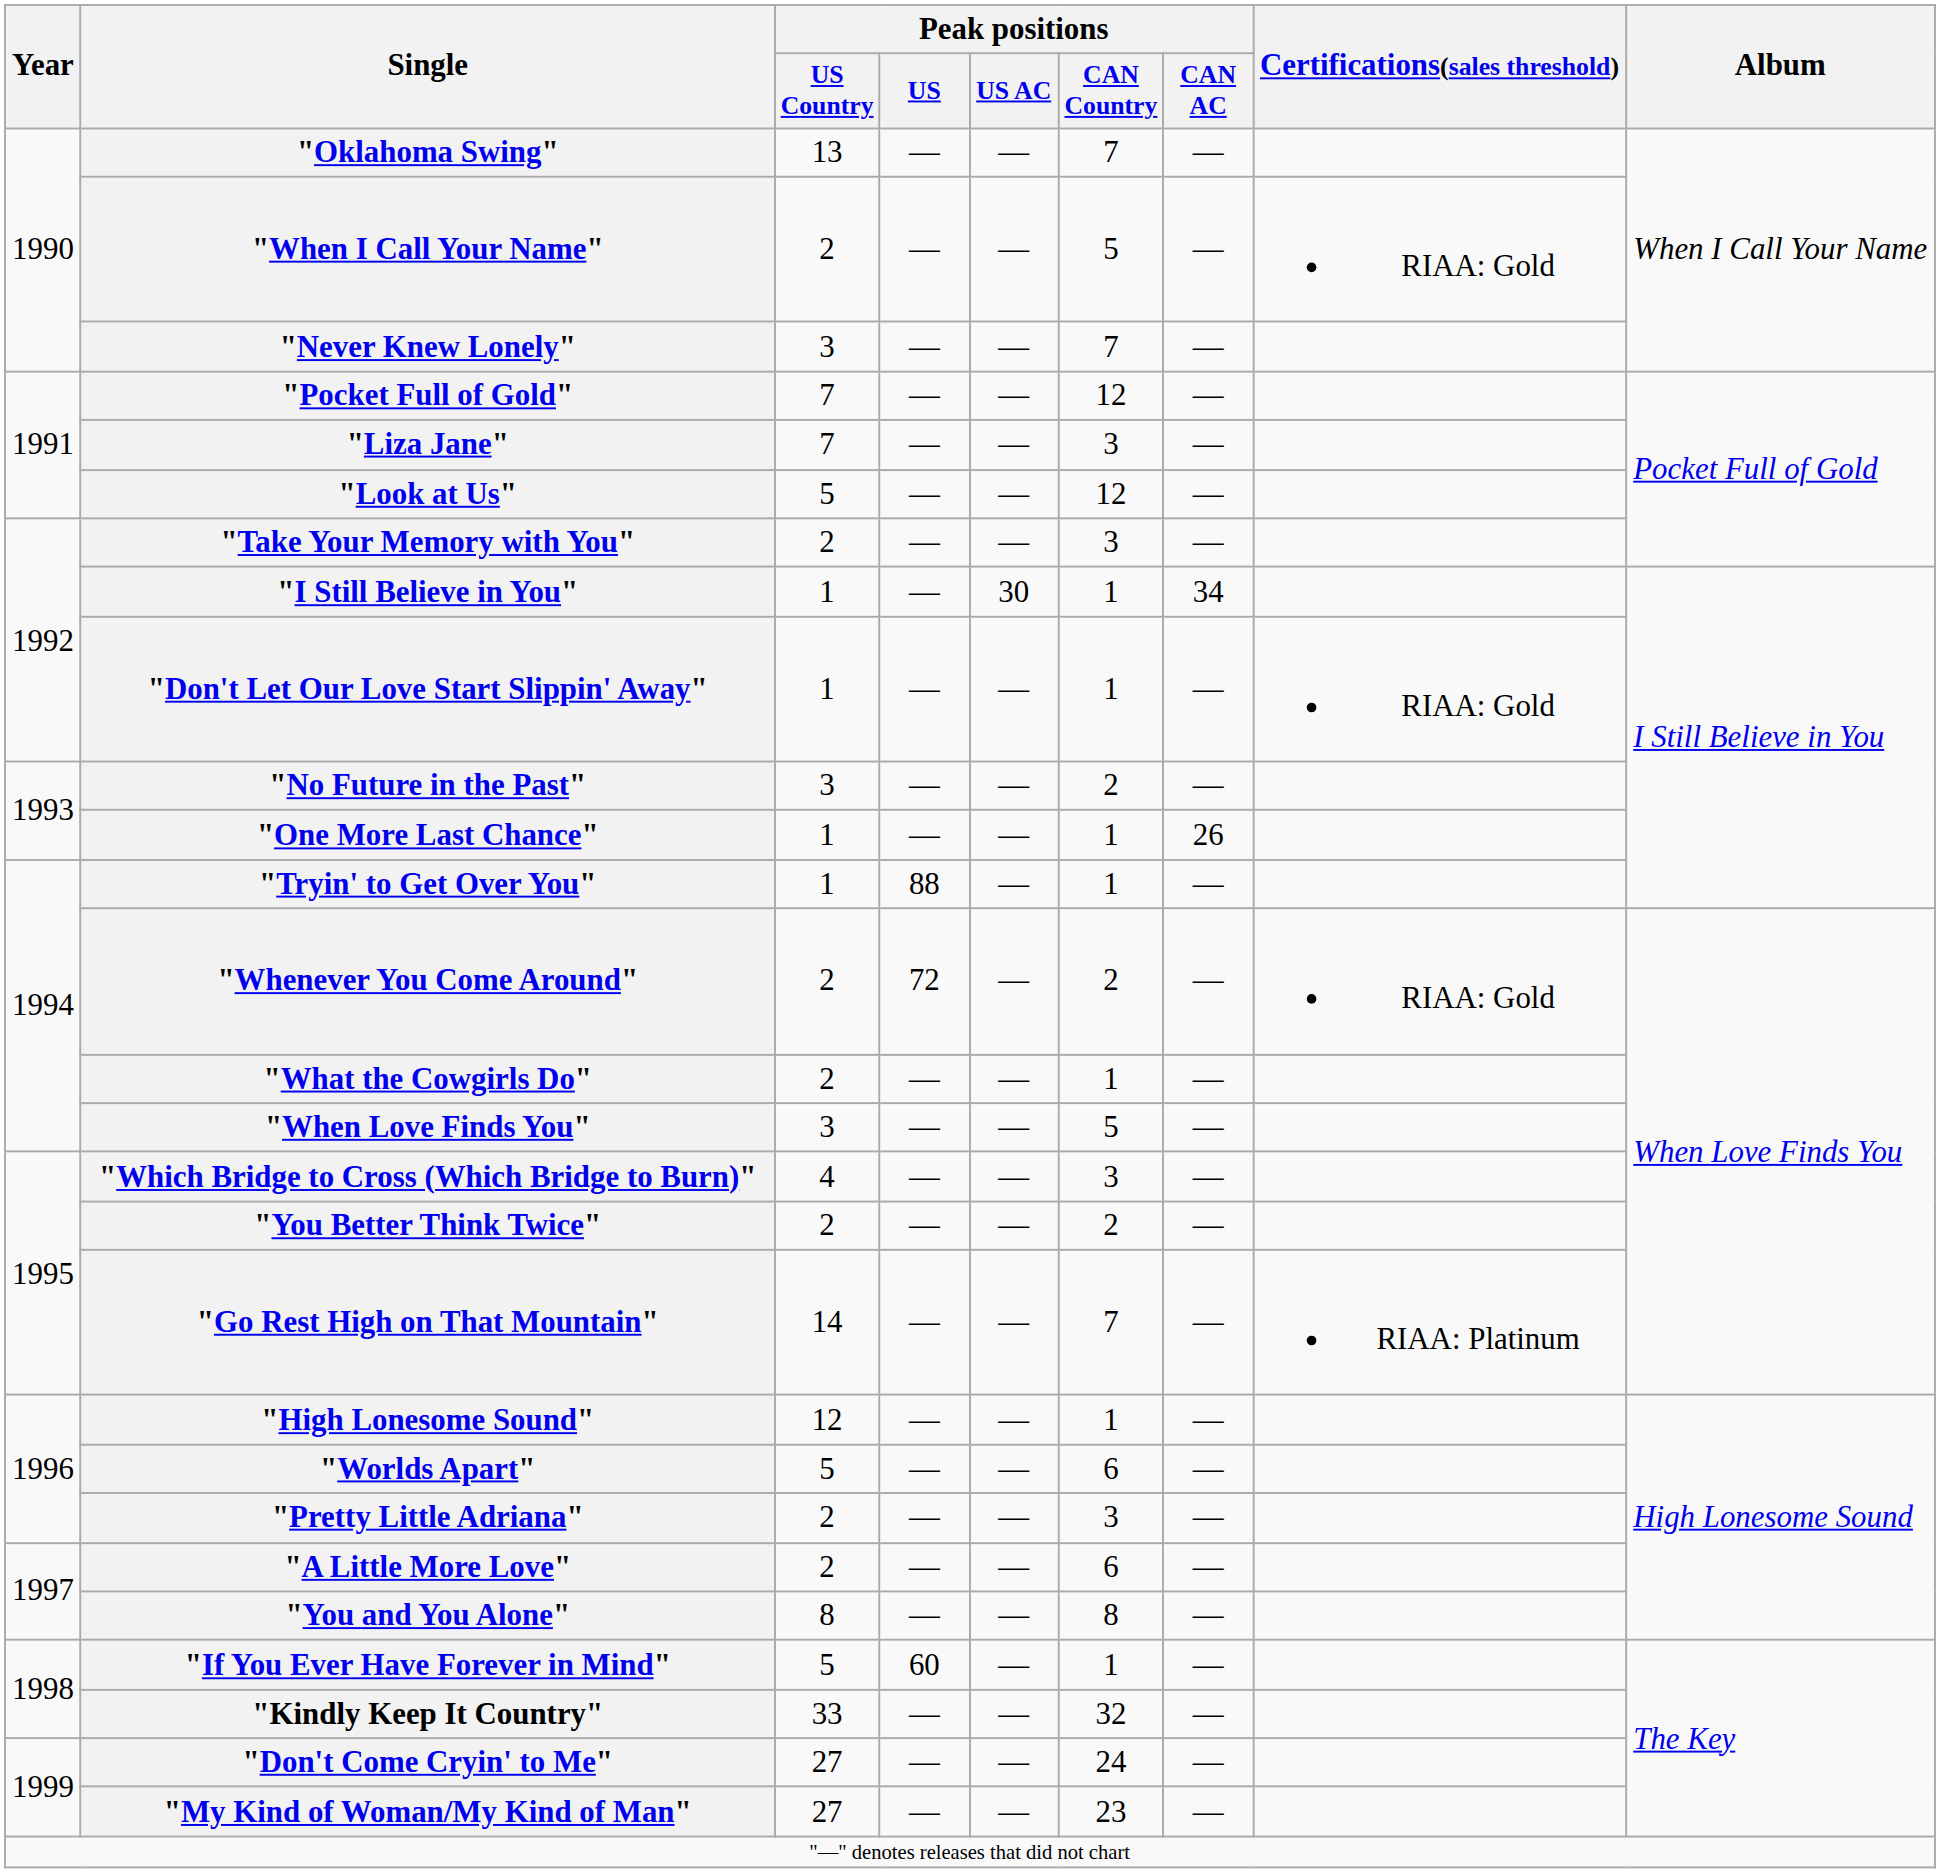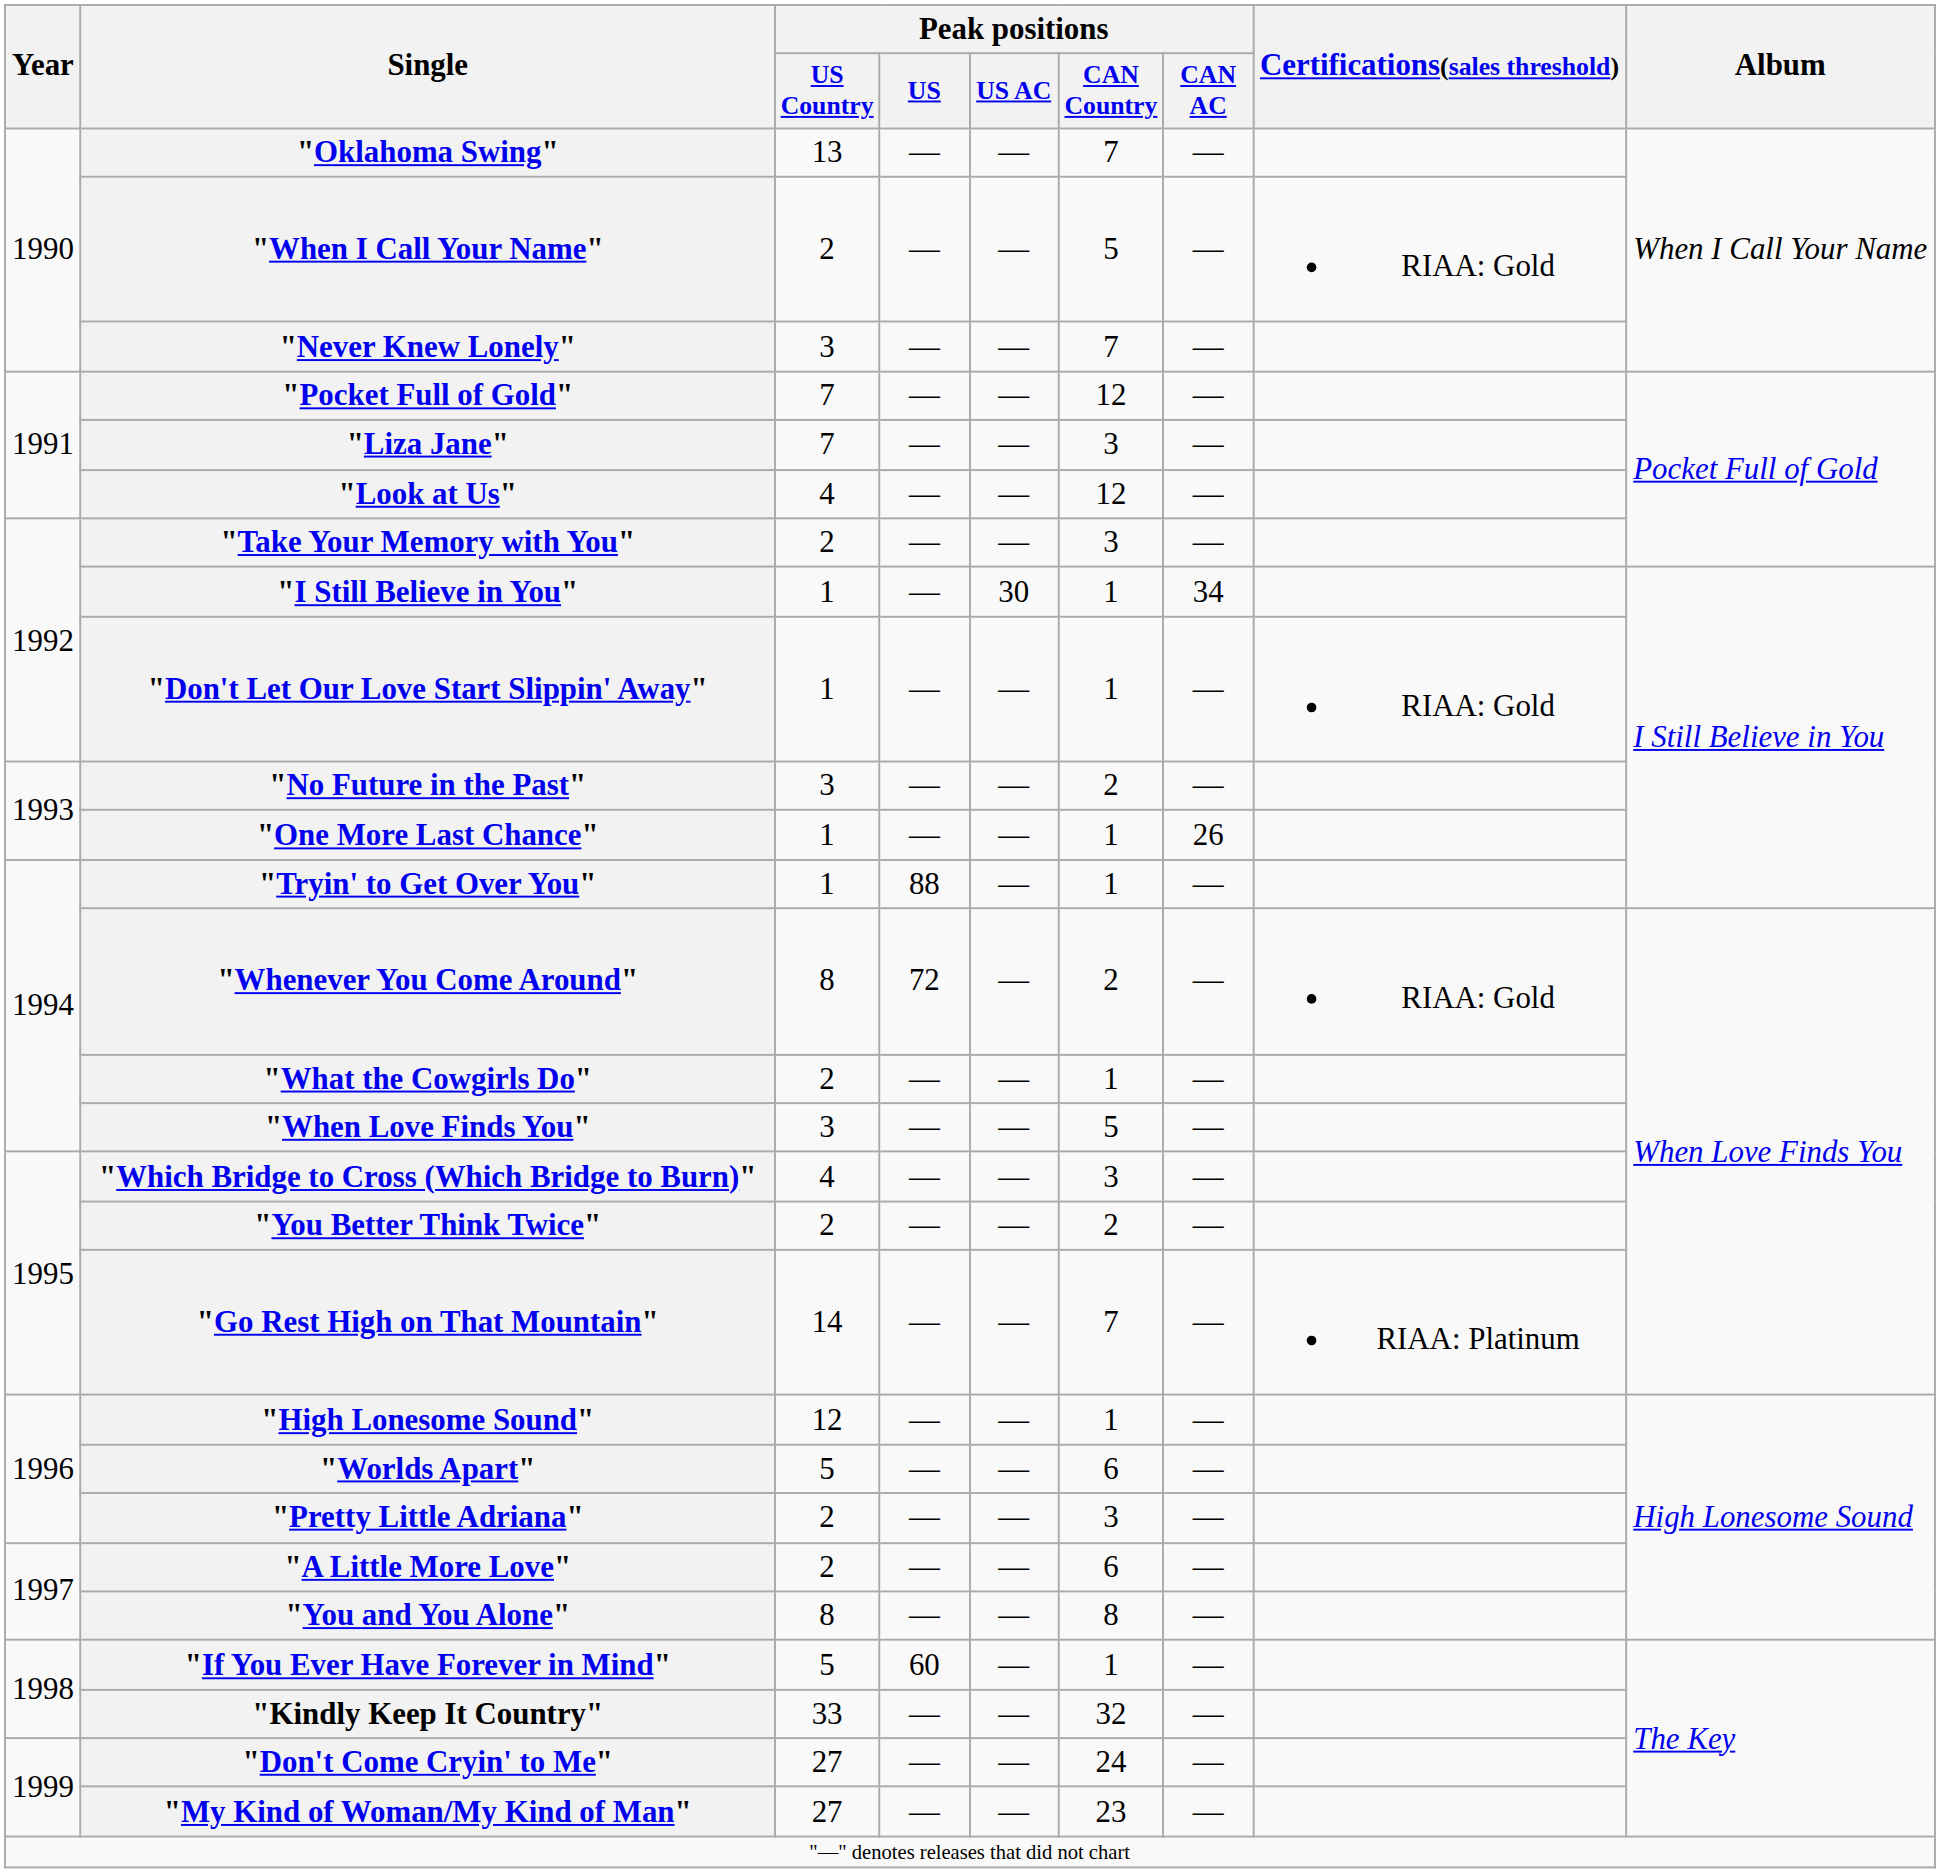 <table class="wikitable plainrowheaders" style="text-align:center;">
 <tr>
 <th rowspan="2">Year</th>
 <th rowspan="2" style="width:22em;">Single</th>
 <th colspan="5">Peak positions</th>
 <th rowspan="2"><a href='#'>Certifications</a><small>(<a href='#'>sales threshold</a>)</small></th>
 <th rowspan="2">Album</th>
 </tr>
 <tr style="font-size:smaller;">
 <th width="40"><a href='#'>US Country</a><br></th>
 <th width="40"><a href='#'>US</a><br></th>
 <th width="40"><a href='#'>US AC</a><br></th>
 <th width="40"><a href='#'>CAN Country</a><br></th>
 <th width="40"><a href='#'>CAN AC</a><br></th>
 </tr>
 <tr>
 <td rowspan="3">1990</td>
 <th scope="row">"<a href='#'>Oklahoma Swing</a>" </th>
 <td>13</td>
 <td>—</td>
 <td>—</td>
 <td>7</td>
 <td>—</td>
 <td></td>
 <td rowspan="3"><em>When I Call Your Name</em></td>
 </tr>
 <tr>
 <th scope="row">"<a href='#'>When I Call Your Name</a>"</th>
 <td>2</td>
 <td>—</td>
 <td>—</td>
 <td>5</td>
 <td>—</td>
 <td><br><ul><li>RIAA: Gold</li></ul></td>
 </tr>
 <tr>
 <th scope="row">"<a href='#'>Never Knew Lonely</a>"</th>
 <td>3</td>
 <td>—</td>
 <td>—</td>
 <td>7</td>
 <td>—</td>
 <td></td>
 </tr>
 <tr>
 <td rowspan="3">1991</td>
 <th scope="row">"<a href='#'>Pocket Full of Gold</a>"</th>
 <td>7</td>
 <td>—</td>
 <td>—</td>
 <td>12</td>
 <td>—</td>
 <td></td>
 <td rowspan="4" align="left"><em><a href='#'>Pocket Full of Gold</a></em></td>
 </tr>
 <tr>
 <th scope="row">"<a href='#'>Liza Jane</a>"</th>
 <td>7</td>
 <td>—</td>
 <td>—</td>
 <td>3</td>
 <td>—</td>
 <td></td>
 </tr>
 <tr>
 <th scope="row">"<a href='#'>Look at Us</a>"</th>
-<td>5</td>
+<td>4</td>
 <td>—</td>
 <td>—</td>
 <td>12</td>
 <td>—</td>
 <td></td>
 </tr>
 <tr>
 <td rowspan="3">1992</td>
 <th scope="row">"<a href='#'>Take Your Memory with You</a>"</th>
 <td>2</td>
 <td>—</td>
 <td>—</td>
 <td>3</td>
 <td>—</td>
 <td></td>
 </tr>
 <tr>
 <th scope="row">"<a href='#'>I Still Believe in You</a>"</th>
 <td>1</td>
 <td>—</td>
 <td>30</td>
 <td>1</td>
 <td>34</td>
 <td></td>
 <td rowspan="5" align="left"><em><a href='#'>I Still Believe in You</a></em></td>
 </tr>
 <tr>
 <th scope="row">"<a href='#'>Don't Let Our Love Start Slippin' Away</a>"</th>
 <td>1</td>
 <td>—</td>
 <td>—</td>
 <td>1</td>
 <td>—</td>
 <td><br><ul><li>RIAA: Gold</li></ul></td>
 </tr>
 <tr>
 <td rowspan="2">1993</td>
 <th scope="row">"<a href='#'>No Future in the Past</a>"</th>
 <td>3</td>
 <td>—</td>
 <td>—</td>
 <td>2</td>
 <td>—</td>
 <td></td>
 </tr>
 <tr>
 <th scope="row">"<a href='#'>One More Last Chance</a>"</th>
 <td>1</td>
 <td>—</td>
 <td>—</td>
 <td>1</td>
 <td>26</td>
 <td></td>
 </tr>
 <tr>
 <td rowspan="4">1994</td>
 <th scope="row">"<a href='#'>Tryin' to Get Over You</a>"</th>
 <td>1</td>
 <td>88</td>
 <td>—</td>
 <td>1</td>
 <td>—</td>
 <td></td>
 </tr>
 <tr>
 <th scope="row">"<a href='#'>Whenever You Come Around</a>"</th>
-<td>2</td>
+<td>8</td>
 <td>72</td>
 <td>—</td>
 <td>2</td>
 <td>—</td>
 <td><br><ul><li>RIAA: Gold</li></ul></td>
 <td rowspan="6" align="left"><em><a href='#'>When Love Finds You</a></em></td>
 </tr>
 <tr>
 <th scope="row">"<a href='#'>What the Cowgirls Do</a>"</th>
 <td>2</td>
 <td>—</td>
 <td>—</td>
 <td>1</td>
 <td>—</td>
 <td></td>
 </tr>
 <tr>
 <th scope="row">"<a href='#'>When Love Finds You</a>"</th>
 <td>3</td>
 <td>—</td>
 <td>—</td>
 <td>5</td>
 <td>—</td>
 <td></td>
 </tr>
 <tr>
 <td rowspan="3">1995</td>
 <th scope="row">"<a href='#'>Which Bridge to Cross (Which Bridge to Burn)</a>"</th>
 <td>4</td>
 <td>—</td>
 <td>—</td>
 <td>3</td>
 <td>—</td>
 <td></td>
 </tr>
 <tr>
 <th scope="row">"<a href='#'>You Better Think Twice</a>"</th>
 <td>2</td>
 <td>—</td>
 <td>—</td>
 <td>2</td>
 <td>—</td>
 <td></td>
 </tr>
 <tr>
 <th scope="row">"<a href='#'>Go Rest High on That Mountain</a>"</th>
 <td>14</td>
 <td>—</td>
 <td>—</td>
 <td>7</td>
 <td>—</td>
 <td><br><ul><li>RIAA: Platinum</li></ul></td>
 </tr>
 <tr>
 <td rowspan="3">1996</td>
 <th scope="row">"<a href='#'>High Lonesome Sound</a>"</th>
 <td>12</td>
 <td>—</td>
 <td>—</td>
 <td>1</td>
 <td>—</td>
 <td></td>
 <td rowspan="5" align="left"><em><a href='#'>High Lonesome Sound</a></em></td>
 </tr>
 <tr>
 <th scope="row">"<a href='#'>Worlds Apart</a>"</th>
 <td>5</td>
 <td>—</td>
 <td>—</td>
 <td>6</td>
 <td>—</td>
 <td></td>
 </tr>
 <tr>
 <th scope="row">"<a href='#'>Pretty Little Adriana</a>"</th>
 <td>2</td>
 <td>—</td>
 <td>—</td>
 <td>3</td>
 <td>—</td>
 <td></td>
 </tr>
 <tr>
 <td rowspan="2">1997</td>
 <th scope="row">"<a href='#'>A Little More Love</a>"</th>
 <td>2</td>
 <td>—</td>
 <td>—</td>
 <td>6</td>
 <td>—</td>
 <td></td>
 </tr>
 <tr>
 <th scope="row">"<a href='#'>You and You Alone</a>"</th>
 <td>8</td>
 <td>—</td>
 <td>—</td>
 <td>8</td>
 <td>—</td>
 <td></td>
 </tr>
 <tr>
 <td rowspan="2">1998</td>
 <th scope="row">"<a href='#'>If You Ever Have Forever in Mind</a>"</th>
 <td>5</td>
 <td>60</td>
 <td>—</td>
 <td>1</td>
 <td>—</td>
 <td></td>
 <td rowspan="4" align="left"><em><a href='#'>The Key</a></em></td>
 </tr>
 <tr>
 <th scope="row">"Kindly Keep It Country"</th>
 <td>33</td>
 <td>—</td>
 <td>—</td>
 <td>32</td>
 <td>—</td>
 <td></td>
 </tr>
 <tr>
 <td rowspan="2">1999</td>
 <th scope="row">"<a href='#'>Don't Come Cryin' to Me</a>"</th>
 <td>27</td>
 <td>—</td>
 <td>—</td>
 <td>24</td>
 <td>—</td>
 <td></td>
 </tr>
 <tr>
 <th scope="row">"<a href='#'>My Kind of Woman/My Kind of Man</a>"<br></th>
 <td>27</td>
 <td>—</td>
 <td>—</td>
 <td>23</td>
 <td>—</td>
 <td></td>
 </tr>
 <tr>
 <td colspan="9" style="font-size:8pt">"—" denotes releases that did not chart</td>
 </tr>
 </table>
